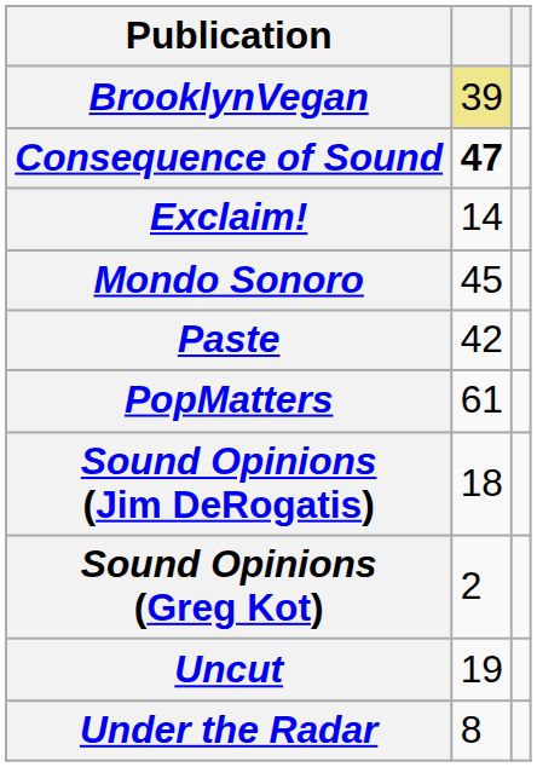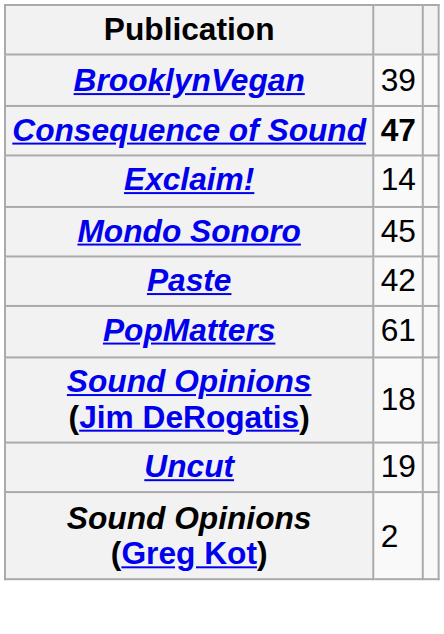 <table class="wikitable sortable plainrowheaders">
 <tr>
 <th scope="col">Publication</th>
 <th scope="col"></th>
 <th scope="col"></th>
 </tr>
 <tr>
 <th scope="row"><em><a href='#'>BrooklynVegan</a></em></th>
-<td style="background: khaki;">39</td>
+<td>39</td>
 <td></td>
 </tr>
 <tr>
 <th scope="row"><em><a href='#'>Consequence of Sound</a></em></th>
 <td><strong>47</strong></td>
 <td></td>
 </tr>
 <tr>
 <th scope="row"><em><a href='#'>Exclaim!</a></em></th>
 <td>14</td>
 <td></td>
 </tr>
 <tr>
 <th scope="row"><em><a href='#'>Mondo Sonoro</a></em></th>
 <td>45</td>
 <td></td>
 </tr>
 <tr>
 <th scope="row"><em><a href='#'>Paste</a></em></th>
 <td>42</td>
 <td></td>
 </tr>
 <tr>
 <th scope="row"><em><a href='#'>PopMatters</a></em></th>
 <td>61</td>
 <td></td>
 </tr>
 <tr>
 <th scope="row"><em><a href='#'>Sound Opinions</a></em><br>(<a href='#'>Jim DeRogatis</a>)</th>
 <td>18</td>
 <td></td>
 </tr>
 <tr>
-<th scope="row"><em>Sound Opinions</em><br>(<a href='#'>Greg Kot</a>)</th>
-<td>2</td>
-<td></td>
-</tr>
-<tr>
 <th scope="row"><em><a href='#'>Uncut</a></em></th>
 <td>19</td>
 <td></td>
 </tr>
 <tr>
-<th scope="row"><em><a href='#'>Under the Radar</a></em></th>
-<td>8</td>
+<th scope="row"><em>Sound Opinions</em><br>(<a href='#'>Greg Kot</a>)</th>
+<td>2</td>
 <td></td>
 </tr>
 </table>
